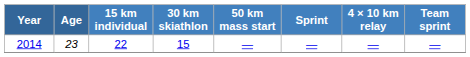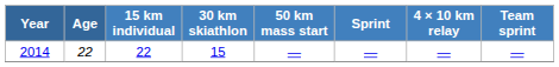 <table class="wikitable" style="font-size:95%; text-align:center; border:grey solid 1px; border-collapse:collapse; background:#ffffff;">
 <tr>
 <th style="background-color:#369; color:white; width:60px;"> Year </th>
 <th style="background-color:#369; color:white; width:40px;"> Age </th>
 <th style="background-color:#4180be; color:white; width:75px;"> 15 km <br> individual </th>
 <th style="background-color:#4180be; color:white; width:75px;"> 30 km <br> skiathlon </th>
 <th style="background-color:#4180be; color:white; width:75px;"> 50 km <br> mass start </th>
 <th style="background-color:#4180be; color:white; width:75px;"> Sprint </th>
 <th style="background-color:#4180be; color:white; width:75px;"> 4 × 10 km <br> relay </th>
 <th style="background-color:#4180be; color:white; width:75px;"> Team <br> sprint </th>
 </tr>
 <tr>
 <td><a href='#'>2014</a></td>
-<td><em>23</em></td>
+<td><em>22</em></td>
 <td><a href='#'>22</a></td>
 <td><a href='#'>15</a></td>
 <td><a href='#'>—</a></td>
 <td><a href='#'>—</a></td>
 <td><a href='#'>—</a></td>
 <td><a href='#'>—</a></td>
 </tr>
 <tr>
 </tr>
 </table>
